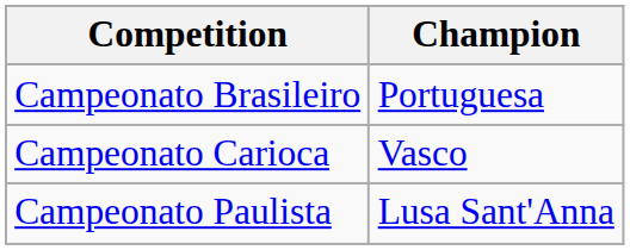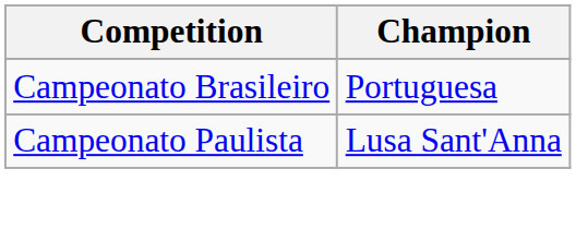 <table class="wikitable">
 <tr>
 <th>Competition</th>
 <th>Champion</th>
 </tr>
 <tr>
 <td><a href='#'>Campeonato Brasileiro</a></td>
 <td><a href='#'>Portuguesa</a></td>
 </tr>
 <tr>
-<td><a href='#'>Campeonato Carioca</a></td>
-<td><a href='#'>Vasco</a></td>
-</tr>
-<tr>
 <td><a href='#'>Campeonato Paulista</a></td>
 <td><a href='#'>Lusa Sant'Anna</a></td>
 </tr>
 </table>
